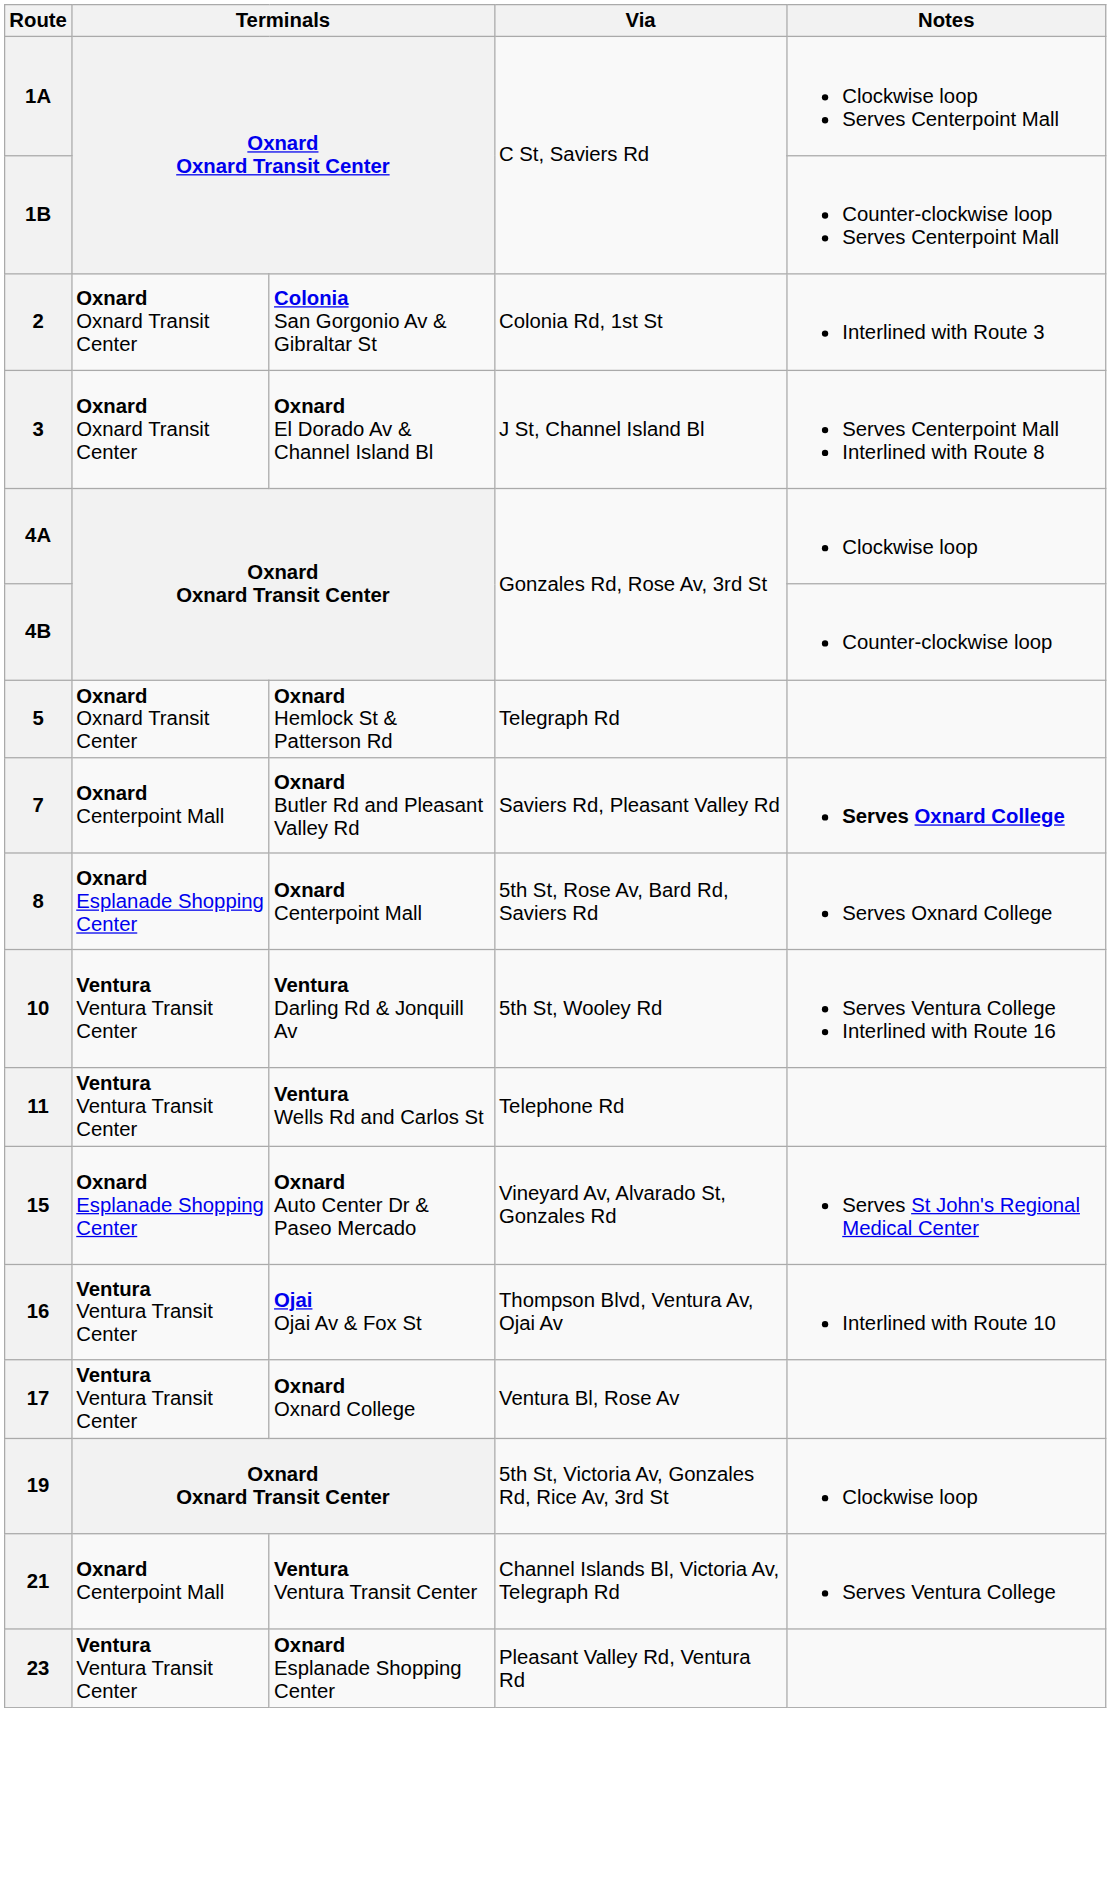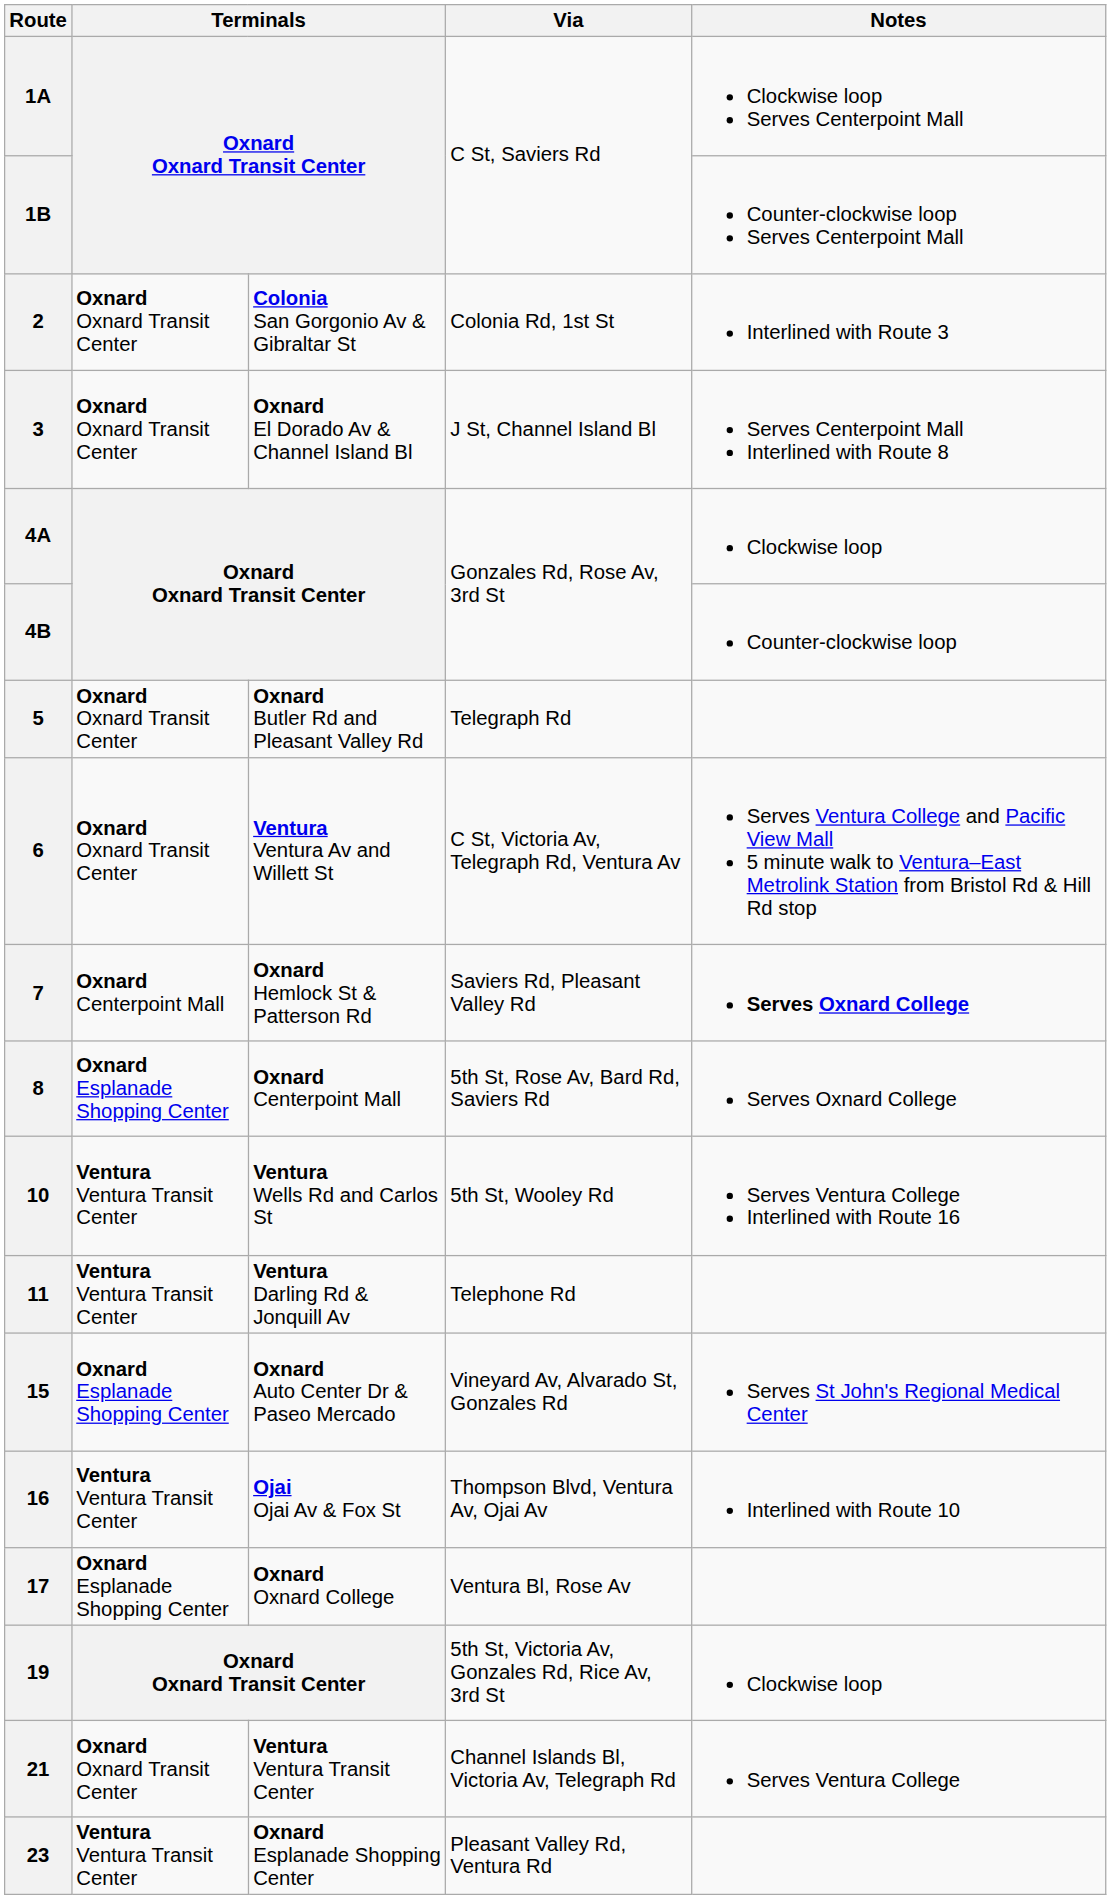 <table class="wikitable">
 <tr>
 <th>Route</th>
 <th colspan="2">Terminals</th>
 <th>Via</th>
 <th>Notes</th>
 </tr>
 <tr>
 <th>1A</th>
 <th colspan="2" rowspan="2"><strong><a href='#'>Oxnard</a></strong><br><a href='#'>Oxnard Transit Center</a></th>
 <td rowspan="2">C St, Saviers Rd</td>
 <td><br><ul><li>Clockwise loop</li><li>Serves Centerpoint Mall</li></ul></td>
 </tr>
 <tr>
 <th>1B</th>
 <td><br><ul><li>Counter-clockwise loop</li><li>Serves Centerpoint Mall</li></ul></td>
 </tr>
 <tr>
 <th>2</th>
 <td><strong>Oxnard</strong><br>Oxnard Transit Center</td>
 <td><strong><a href='#'>Colonia</a></strong><br>San Gorgonio Av & Gibraltar St</td>
 <td>Colonia Rd, 1st St</td>
 <td><br><ul><li>Interlined with Route 3</li></ul></td>
 </tr>
 <tr>
 <th>3</th>
 <td><strong>Oxnard</strong><br>Oxnard Transit Center</td>
 <td><strong>Oxnard</strong><br>El Dorado Av & Channel Island Bl</td>
 <td>J St, Channel Island Bl</td>
 <td><br><ul><li>Serves Centerpoint Mall</li><li>Interlined with Route 8</li></ul></td>
 </tr>
 <tr>
 <th>4A</th>
 <th colspan="2" rowspan="2">Oxnard<br>Oxnard Transit Center</th>
 <td rowspan="2">Gonzales Rd, Rose Av, 3rd St</td>
 <td><br><ul><li>Clockwise loop</li></ul></td>
 </tr>
 <tr>
 <th>4B</th>
 <td><br><ul><li>Counter-clockwise loop</li></ul></td>
 </tr>
 <tr>
 <th>5</th>
 <td><strong>Oxnard</strong><br>Oxnard Transit Center</td>
-<td><strong>Oxnard</strong><br>Hemlock St & Patterson Rd</td>
+<td><strong>Oxnard</strong><br>Butler Rd and Pleasant Valley Rd</td>
 <td>Telegraph Rd</td>
 <td></td>
 </tr>
 <tr>
+<th>6</th>
+<td><strong>Oxnard</strong><br>Oxnard Transit Center</td>
+<td><strong><a href='#'>Ventura</a></strong><br>Ventura Av and Willett St</td>
+<td>C St, Victoria Av, Telegraph Rd, Ventura Av</td>
+<td><br><ul><li>Serves <a href='#'>Ventura College</a> and <a href='#'>Pacific View Mall</a></li><li>5 minute walk to <a href='#'>Ventura–East Metrolink Station</a> from Bristol Rd & Hill Rd stop</li></ul></td>
+</tr>
+<tr>
 <th>7</th>
 <td><strong>Oxnard</strong><br>Centerpoint Mall</td>
-<td><strong>Oxnard</strong><br>Butler Rd and Pleasant Valley Rd</td>
+<td><strong>Oxnard</strong><br>Hemlock St & Patterson Rd</td>
 <td>Saviers Rd, Pleasant Valley Rd</td>
 <td><strong><br><ul><li>Serves <a href='#'>Oxnard College</a></li></ul></strong></td>
 </tr>
 <tr>
 <th>8</th>
 <td><strong>Oxnard</strong><br><a href='#'>Esplanade Shopping Center</a></td>
 <td><strong>Oxnard</strong><br>Centerpoint Mall</td>
 <td>5th St, Rose Av, Bard Rd, Saviers Rd</td>
 <td><br><ul><li>Serves Oxnard College</li></ul></td>
 </tr>
 <tr>
 <th>10</th>
 <td><strong>Ventura</strong><br>Ventura Transit Center</td>
-<td><strong>Ventura</strong><br>Darling Rd & Jonquill Av</td>
+<td><strong>Ventura</strong><br>Wells Rd and Carlos St</td>
 <td>5th St, Wooley Rd</td>
 <td><br><ul><li>Serves Ventura College</li><li>Interlined with Route 16</li></ul></td>
 </tr>
 <tr>
 <th>11</th>
 <td><strong>Ventura</strong><br>Ventura Transit Center</td>
-<td><strong>Ventura</strong><br>Wells Rd and Carlos St</td>
+<td><strong>Ventura</strong><br>Darling Rd & Jonquill Av</td>
 <td>Telephone Rd</td>
 <td></td>
 </tr>
 <tr>
 <th>15</th>
 <td><strong>Oxnard</strong><br><a href='#'>Esplanade Shopping Center</a></td>
 <td><strong>Oxnard</strong><br>Auto Center Dr & Paseo Mercado</td>
 <td>Vineyard Av, Alvarado St, Gonzales Rd</td>
 <td><br><ul><li>Serves <a href='#'>St John's Regional Medical Center</a></li></ul></td>
 </tr>
 <tr>
 <th>16</th>
 <td><strong>Ventura</strong><br>Ventura Transit Center</td>
 <td><strong><a href='#'>Ojai</a></strong><br>Ojai Av & Fox St</td>
 <td>Thompson Blvd, Ventura Av, Ojai Av</td>
 <td><br><ul><li>Interlined with Route 10</li></ul></td>
 </tr>
 <tr>
 <th>17</th>
-<td><strong>Ventura</strong><br>Ventura Transit Center</td>
+<td><strong>Oxnard</strong><br>Esplanade Shopping Center</td>
 <td><strong>Oxnard</strong><br>Oxnard College</td>
 <td>Ventura Bl, Rose Av</td>
 <td></td>
 </tr>
 <tr>
 <th>19</th>
 <th colspan="2"><strong>Oxnard</strong><br>Oxnard Transit Center</th>
 <td>5th St, Victoria Av, Gonzales Rd, Rice Av, 3rd St</td>
 <td><br><ul><li>Clockwise loop</li></ul></td>
 </tr>
 <tr>
 <th>21</th>
-<td><strong>Oxnard</strong><br>Centerpoint Mall</td>
+<td><strong>Oxnard</strong><br>Oxnard Transit Center</td>
 <td><strong>Ventura</strong><br>Ventura Transit Center</td>
 <td>Channel Islands Bl, Victoria Av, Telegraph Rd</td>
 <td><br><ul><li>Serves Ventura College</li></ul></td>
 </tr>
 <tr>
 <th>23</th>
 <td><strong>Ventura</strong><br>Ventura Transit Center</td>
 <td><strong>Oxnard</strong><br>Esplanade Shopping Center</td>
 <td>Pleasant Valley Rd, Ventura Rd</td>
 <td></td>
 </tr>
 </table>
